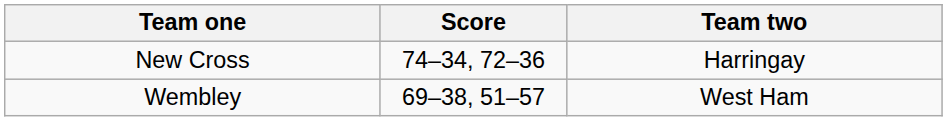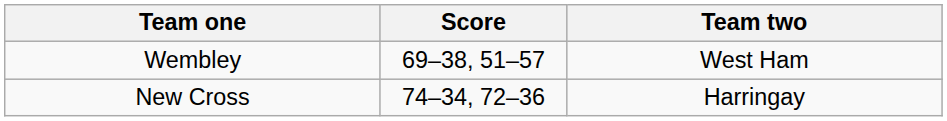 <table class="wikitable" style="text-align: center">
 <tr>
 <th width=250>Team one</th>
 <th width=120>Score</th>
 <th width=250>Team two</th>
 </tr>
 <tr>
+<td>Wembley</td>
+<td>69–38, 51–57</td>
+<td>West Ham</td>
+</tr>
+<tr>
 <td>New Cross</td>
 <td>74–34, 72–36</td>
 <td>Harringay</td>
 </tr>
-<tr>
-<td>Wembley</td>
-<td>69–38, 51–57</td>
-<td>West Ham</td>
-</tr>
 </table>
